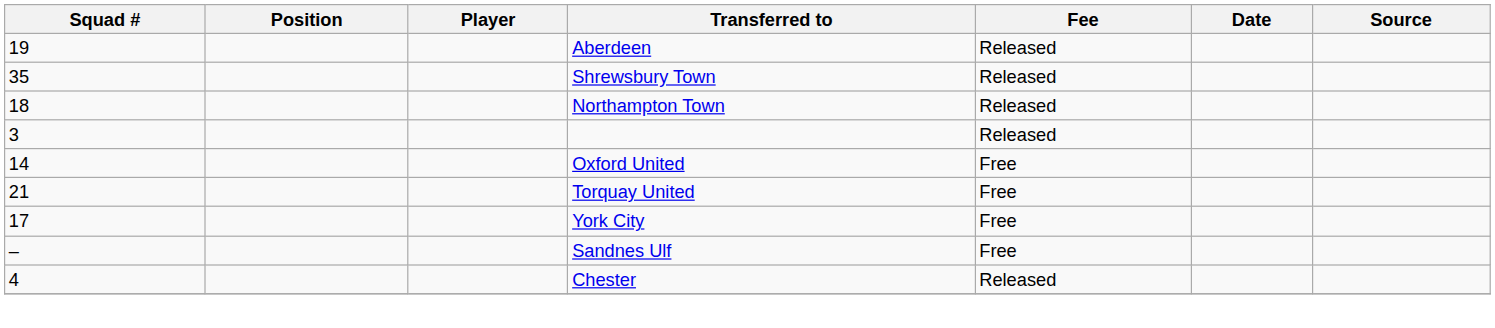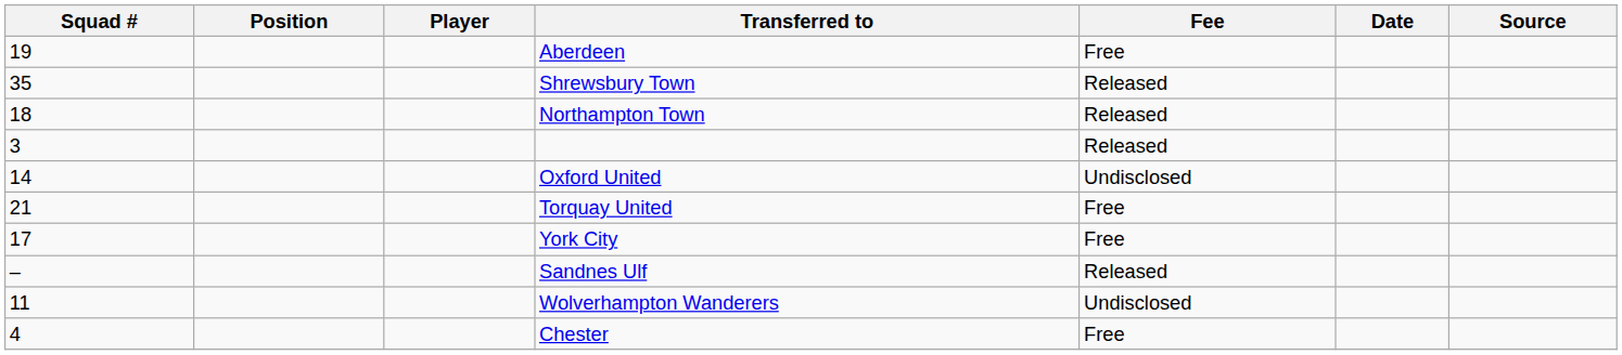 <table width=98% class="wikitable sortable" style="text-align:center; font-size:95%; text-align:left">
 <tr>
 <th>Squad #</th>
 <th>Position</th>
 <th>Player</th>
 <th>Transferred to</th>
 <th>Fee</th>
 <th>Date</th>
 <th>Source</th>
 </tr>
 <tr>
 <td>19</td>
 <td></td>
 <td></td>
 <td> <a href='#'>Aberdeen</a></td>
-<td>Released</td>
+<td>Free</td>
 <td></td>
 <td></td>
 </tr>
 <tr>
 <td>35</td>
 <td></td>
 <td></td>
 <td> <a href='#'>Shrewsbury Town</a></td>
 <td>Released</td>
 <td></td>
 <td></td>
 </tr>
 <tr>
 <td>18</td>
 <td></td>
 <td></td>
 <td> <a href='#'>Northampton Town</a></td>
 <td>Released</td>
 <td></td>
 <td></td>
 </tr>
 <tr>
 <td>3</td>
 <td></td>
 <td></td>
 <td></td>
 <td>Released</td>
 <td></td>
 <td></td>
 </tr>
 <tr>
 <td>14</td>
 <td></td>
 <td></td>
 <td> <a href='#'>Oxford United</a></td>
-<td>Free</td>
+<td>Undisclosed</td>
 <td></td>
 <td></td>
 </tr>
 <tr>
 <td>21</td>
 <td></td>
 <td></td>
 <td> <a href='#'>Torquay United</a></td>
 <td>Free</td>
 <td></td>
 <td></td>
 </tr>
 <tr>
 <td>17</td>
 <td></td>
 <td></td>
 <td> <a href='#'>York City</a></td>
 <td>Free</td>
 <td></td>
 <td></td>
 </tr>
 <tr>
 <td>–</td>
 <td></td>
 <td></td>
 <td> <a href='#'>Sandnes Ulf</a></td>
-<td>Free</td>
+<td>Released</td>
+<td></td>
+<td></td>
+</tr>
+<tr>
+<td>11</td>
+<td></td>
+<td></td>
+<td> <a href='#'>Wolverhampton Wanderers</a></td>
+<td>Undisclosed</td>
 <td></td>
 <td></td>
 </tr>
 <tr>
 <td>4</td>
 <td></td>
 <td></td>
 <td> <a href='#'>Chester</a></td>
-<td>Released</td>
+<td>Free</td>
 <td></td>
 <td></td>
 </tr>
 <tr>
 </tr>
 </table>
